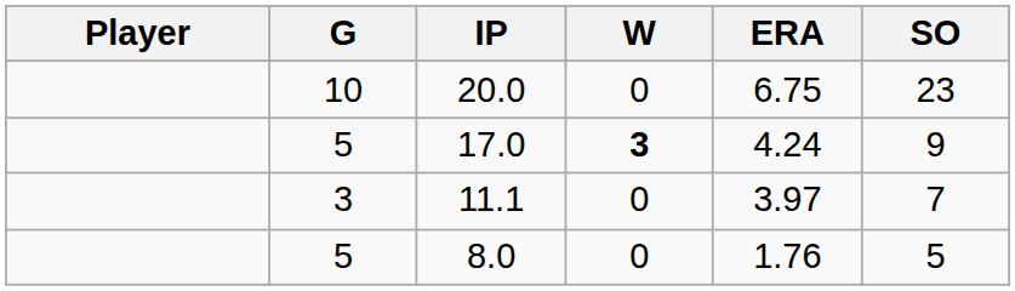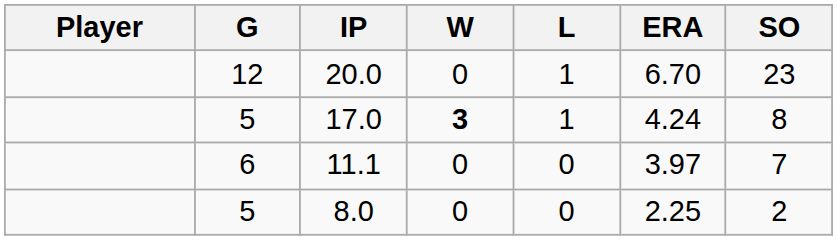 <table class="wikitable sortable">
 <tr>
 <th bgcolor="#DDDDFF" width="16%">Player</th>
 <th bgcolor="#DDDDFF" width="9%">G</th>
 <th bgcolor="#DDDDFF" width="9%">IP</th>
 <th bgcolor="#DDDDFF" width="9%">W</th>
+<th bgcolor="#DDDDFF" width="9%">L</th>
 <th bgcolor="#DDDDFF" width="9%">ERA</th>
 <th bgcolor="#DDDDFF" width="9%">SO</th>
 </tr>
 <tr align="center">
 <td></td>
-<td>10</td>
+<td>12</td>
 <td>20.0</td>
 <td>0</td>
-<td>6.75</td>
+<td>1</td>
+<td>6.70</td>
 <td>23</td>
 </tr>
 <tr align="center">
 <td></td>
 <td>5</td>
 <td>17.0</td>
 <td><strong>3</strong></td>
+<td>1</td>
 <td>4.24</td>
-<td>9</td>
+<td>8</td>
 </tr>
 <tr align="center">
 <td></td>
-<td>3</td>
+<td>6</td>
 <td>11.1</td>
+<td>0</td>
 <td>0</td>
 <td>3.97</td>
 <td>7</td>
 </tr>
 <tr align="center">
 <td></td>
 <td>5</td>
 <td>8.0</td>
 <td>0</td>
-<td>1.76</td>
-<td>5</td>
+<td>0</td>
+<td>2.25</td>
+<td>2</td>
 </tr>
 </table>
